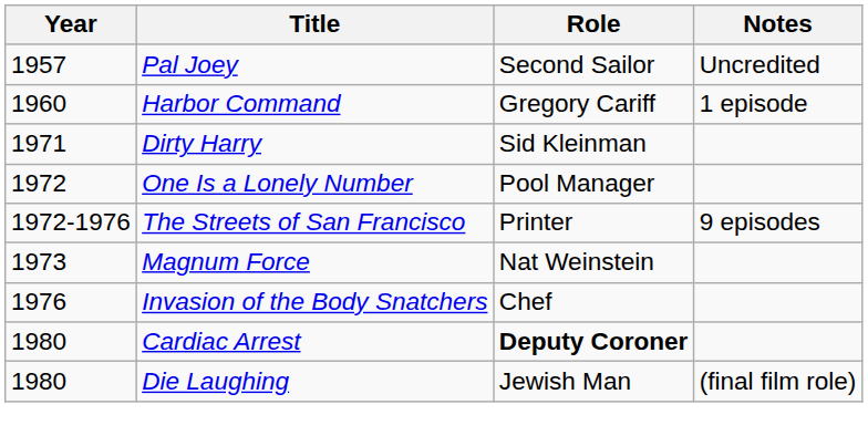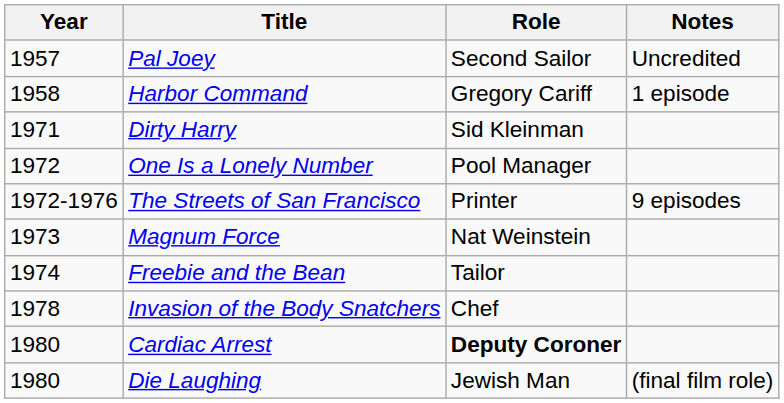 <table class="wikitable">
 <tr>
 <th>Year</th>
 <th>Title</th>
 <th>Role</th>
 <th>Notes</th>
 </tr>
 <tr>
 <td>1957</td>
 <td><em><a href='#'>Pal Joey</a></em></td>
 <td>Second Sailor</td>
 <td>Uncredited</td>
 </tr>
 <tr>
-<td>1960</td>
+<td>1958</td>
 <td><em><a href='#'>Harbor Command</a></em></td>
 <td>Gregory Cariff</td>
 <td>1 episode</td>
 </tr>
 <tr>
 <td>1971</td>
 <td><em><a href='#'>Dirty Harry</a></em></td>
 <td>Sid Kleinman</td>
 <td></td>
 </tr>
 <tr>
 <td>1972</td>
 <td><em><a href='#'>One Is a Lonely Number</a></em></td>
 <td>Pool Manager</td>
 <td></td>
 </tr>
 <tr>
 <td>1972-1976</td>
 <td><em><a href='#'>The Streets of San Francisco</a></em></td>
 <td>Printer</td>
 <td>9 episodes</td>
 </tr>
 <tr>
 <td>1973</td>
 <td><em><a href='#'>Magnum Force</a></em></td>
 <td>Nat Weinstein</td>
 <td></td>
 </tr>
 <tr>
-<td>1976</td>
+<td>1974</td>
+<td><em><a href='#'>Freebie and the Bean</a></em></td>
+<td>Tailor</td>
+<td></td>
+</tr>
+<tr>
+<td>1978</td>
 <td><em><a href='#'>Invasion of the Body Snatchers</a></em></td>
 <td>Chef</td>
 <td></td>
 </tr>
 <tr>
 <td>1980</td>
 <td><em><a href='#'>Cardiac Arrest</a></em></td>
 <td><strong>Deputy Coroner</strong></td>
 <td></td>
 </tr>
 <tr>
 <td>1980</td>
 <td><em><a href='#'>Die Laughing</a></em></td>
 <td>Jewish Man</td>
 <td>(final film role)</td>
 </tr>
 </table>
